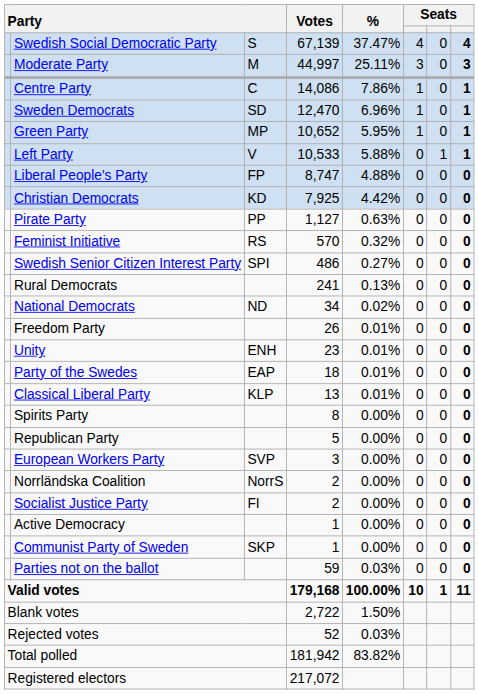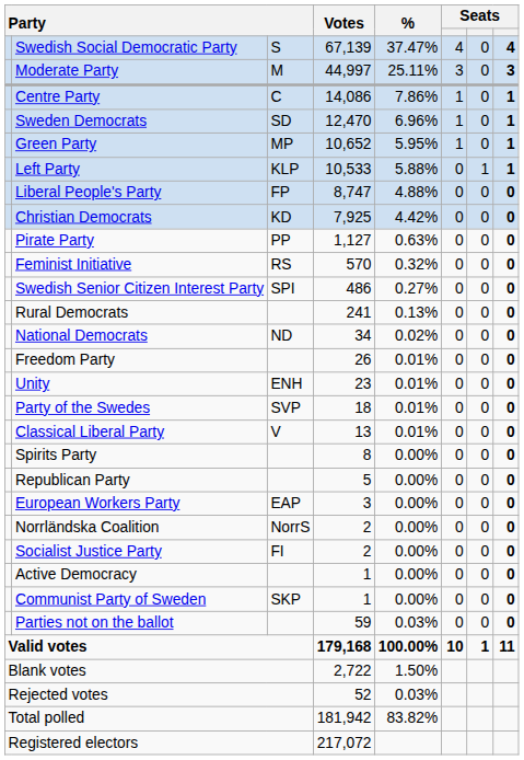 <table class="wikitable" border="1" style="text-align:right;">
 <tr>
 <th style="text-align:left;" valign=bottom rowspan=2 colspan=3>Party</th>
 <th align=center valign=bottom rowspan=2 width="50">Votes</th>
 <th align=center valign=bottom rowspan=2 width="50">%</th>
 <th colspan=3>Seats</th>
 </tr>
 <tr>
 <th align=center valign=bottom width="20"><small></small></th>
 <th align=center valign=bottom width="20"><small><a href='#'></a></small></th>
 <th align=center valign=bottom width="20"><small></small></th>
 </tr>
 <tr style="background:#CEE0F2;">
 <td></td>
 <td align=left style="white-space: nowrap;"><a href='#'>Swedish Social Democratic Party</a></td>
 <td align=left>S</td>
 <td>67,139</td>
 <td>37.47%</td>
 <td>4</td>
 <td>0</td>
 <td><strong>4</strong></td>
 </tr>
 <tr style="background:#CEE0F2;">
 <td></td>
 <td align=left><a href='#'>Moderate Party</a></td>
 <td align=left>M</td>
 <td>44,997</td>
 <td>25.11%</td>
 <td>3</td>
 <td>0</td>
 <td><strong>3</strong></td>
 </tr>
 <tr style="background:#CEE0F2; border-top:3px solid darkgray;">
 <td></td>
 <td align=left><a href='#'>Centre Party</a></td>
 <td align=left>C</td>
 <td>14,086</td>
 <td>7.86%</td>
 <td>1</td>
 <td>0</td>
 <td><strong>1</strong></td>
 </tr>
 <tr style="background:#CEE0F2;">
 <td></td>
 <td align=left><a href='#'>Sweden Democrats</a></td>
 <td align=left>SD</td>
 <td>12,470</td>
 <td>6.96%</td>
 <td>1</td>
 <td>0</td>
 <td><strong>1</strong></td>
 </tr>
 <tr style="background:#CEE0F2;">
 <td></td>
 <td align=left><a href='#'>Green Party</a></td>
 <td align=left>MP</td>
 <td>10,652</td>
 <td>5.95%</td>
 <td>1</td>
 <td>0</td>
 <td><strong>1</strong></td>
 </tr>
 <tr style="background:#CEE0F2;">
 <td></td>
 <td align=left><a href='#'>Left Party</a></td>
-<td align=left>V</td>
+<td align=left>KLP</td>
 <td>10,533</td>
 <td>5.88%</td>
 <td>0</td>
 <td>1</td>
 <td><strong>1</strong></td>
 </tr>
 <tr style="background:#CEE0F2;">
 <td></td>
 <td align=left><a href='#'>Liberal People's Party</a></td>
 <td align=left>FP</td>
 <td>8,747</td>
 <td>4.88%</td>
 <td>0</td>
 <td>0</td>
 <td><strong>0</strong></td>
 </tr>
 <tr style="background:#CEE0F2;">
 <td></td>
 <td align=left><a href='#'>Christian Democrats</a></td>
 <td align=left>KD</td>
 <td>7,925</td>
 <td>4.42%</td>
 <td>0</td>
 <td>0</td>
 <td><strong>0</strong></td>
 </tr>
 <tr>
 <td></td>
 <td align=left><a href='#'>Pirate Party</a></td>
 <td align=left>PP</td>
 <td>1,127</td>
 <td>0.63%</td>
 <td>0</td>
 <td>0</td>
 <td><strong>0</strong></td>
 </tr>
 <tr>
 <td></td>
 <td align=left><a href='#'>Feminist Initiative</a></td>
 <td align=left>RS</td>
 <td>570</td>
 <td>0.32%</td>
 <td>0</td>
 <td>0</td>
 <td><strong>0</strong></td>
 </tr>
 <tr>
 <td></td>
 <td align=left><a href='#'>Swedish Senior Citizen Interest Party</a></td>
 <td align=left>SPI</td>
 <td>486</td>
 <td>0.27%</td>
 <td>0</td>
 <td>0</td>
 <td><strong>0</strong></td>
 </tr>
 <tr>
 <td></td>
 <td align=left>Rural Democrats</td>
 <td></td>
 <td>241</td>
 <td>0.13%</td>
 <td>0</td>
 <td>0</td>
 <td><strong>0</strong></td>
 </tr>
 <tr>
 <td></td>
 <td align=left><a href='#'>National Democrats</a></td>
 <td align=left>ND</td>
 <td>34</td>
 <td>0.02%</td>
 <td>0</td>
 <td>0</td>
 <td><strong>0</strong></td>
 </tr>
 <tr>
 <td></td>
 <td align=left>Freedom Party</td>
 <td></td>
 <td>26</td>
 <td>0.01%</td>
 <td>0</td>
 <td>0</td>
 <td><strong>0</strong></td>
 </tr>
 <tr>
 <td></td>
 <td align=left><a href='#'>Unity</a></td>
 <td align=left>ENH</td>
 <td>23</td>
 <td>0.01%</td>
 <td>0</td>
 <td>0</td>
 <td><strong>0</strong></td>
 </tr>
 <tr>
 <td></td>
 <td align=left><a href='#'>Party of the Swedes</a></td>
-<td align=left>EAP</td>
+<td align=left>SVP</td>
 <td>18</td>
 <td>0.01%</td>
 <td>0</td>
 <td>0</td>
 <td><strong>0</strong></td>
 </tr>
 <tr>
 <td></td>
 <td align=left><a href='#'>Classical Liberal Party</a></td>
-<td align=left>KLP</td>
+<td align=left>V</td>
 <td>13</td>
 <td>0.01%</td>
 <td>0</td>
 <td>0</td>
 <td><strong>0</strong></td>
 </tr>
 <tr>
 <td></td>
 <td align=left>Spirits Party</td>
 <td></td>
 <td>8</td>
 <td>0.00%</td>
 <td>0</td>
 <td>0</td>
 <td><strong>0</strong></td>
 </tr>
 <tr>
 <td></td>
 <td align=left>Republican Party</td>
 <td></td>
 <td>5</td>
 <td>0.00%</td>
 <td>0</td>
 <td>0</td>
 <td><strong>0</strong></td>
 </tr>
 <tr>
 <td></td>
 <td align=left><a href='#'>European Workers Party</a></td>
-<td align=left>SVP</td>
+<td align=left>EAP</td>
 <td>3</td>
 <td>0.00%</td>
 <td>0</td>
 <td>0</td>
 <td><strong>0</strong></td>
 </tr>
 <tr>
 <td></td>
 <td align=left>Norrländska Coalition</td>
 <td align=left>NorrS</td>
 <td>2</td>
 <td>0.00%</td>
 <td>0</td>
 <td>0</td>
 <td><strong>0</strong></td>
 </tr>
 <tr>
 <td></td>
 <td align=left><a href='#'>Socialist Justice Party</a></td>
 <td align=left>FI</td>
 <td>2</td>
 <td>0.00%</td>
 <td>0</td>
 <td>0</td>
 <td><strong>0</strong></td>
 </tr>
 <tr>
 <td></td>
 <td align=left>Active Democracy</td>
 <td></td>
 <td>1</td>
 <td>0.00%</td>
 <td>0</td>
 <td>0</td>
 <td><strong>0</strong></td>
 </tr>
 <tr>
 <td></td>
 <td align=left><a href='#'>Communist Party of Sweden</a></td>
 <td align=left>SKP</td>
 <td>1</td>
 <td>0.00%</td>
 <td>0</td>
 <td>0</td>
 <td><strong>0</strong></td>
 </tr>
 <tr>
 <td></td>
 <td align=left><a href='#'>Parties not on the ballot</a></td>
 <td></td>
 <td>59</td>
 <td>0.03%</td>
 <td>0</td>
 <td>0</td>
 <td><strong>0</strong></td>
 </tr>
 <tr style="font-weight:bold">
 <td align=left colspan=3>Valid votes</td>
 <td>179,168</td>
 <td>100.00%</td>
 <td>10</td>
 <td>1</td>
 <td>11</td>
 </tr>
 <tr>
 <td align=left colspan=3>Blank votes</td>
 <td>2,722</td>
 <td>1.50%</td>
 <td></td>
 <td></td>
 <td></td>
 </tr>
 <tr>
 <td align=left colspan=3>Rejected votes</td>
 <td>52</td>
 <td>0.03%</td>
 <td></td>
 <td></td>
 <td></td>
 </tr>
 <tr>
 <td align=left colspan=3>Total polled</td>
 <td>181,942</td>
 <td>83.82%</td>
 <td></td>
 <td></td>
 <td></td>
 </tr>
 <tr>
 <td align=left colspan=3>Registered electors</td>
 <td>217,072</td>
 <td></td>
 <td></td>
 <td></td>
 <td></td>
 </tr>
 </table>
